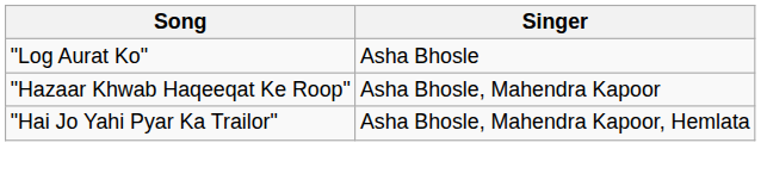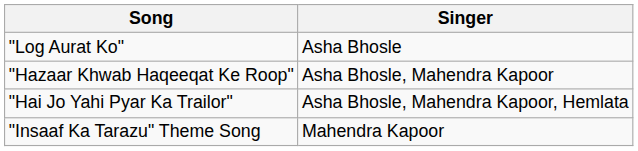 <table class="wikitable">
 <tr>
 <th>Song</th>
 <th>Singer</th>
 </tr>
 <tr>
 <td>"Log Aurat Ko"</td>
 <td>Asha Bhosle</td>
 </tr>
 <tr>
 <td>"Hazaar Khwab Haqeeqat Ke Roop"</td>
 <td>Asha Bhosle, Mahendra Kapoor</td>
 </tr>
 <tr>
 <td>"Hai Jo Yahi Pyar Ka Trailor"</td>
 <td>Asha Bhosle, Mahendra Kapoor, Hemlata</td>
 </tr>
+<tr>
+<td>"Insaaf Ka Tarazu" Theme Song</td>
+<td>Mahendra Kapoor</td>
+</tr>
 </table>
